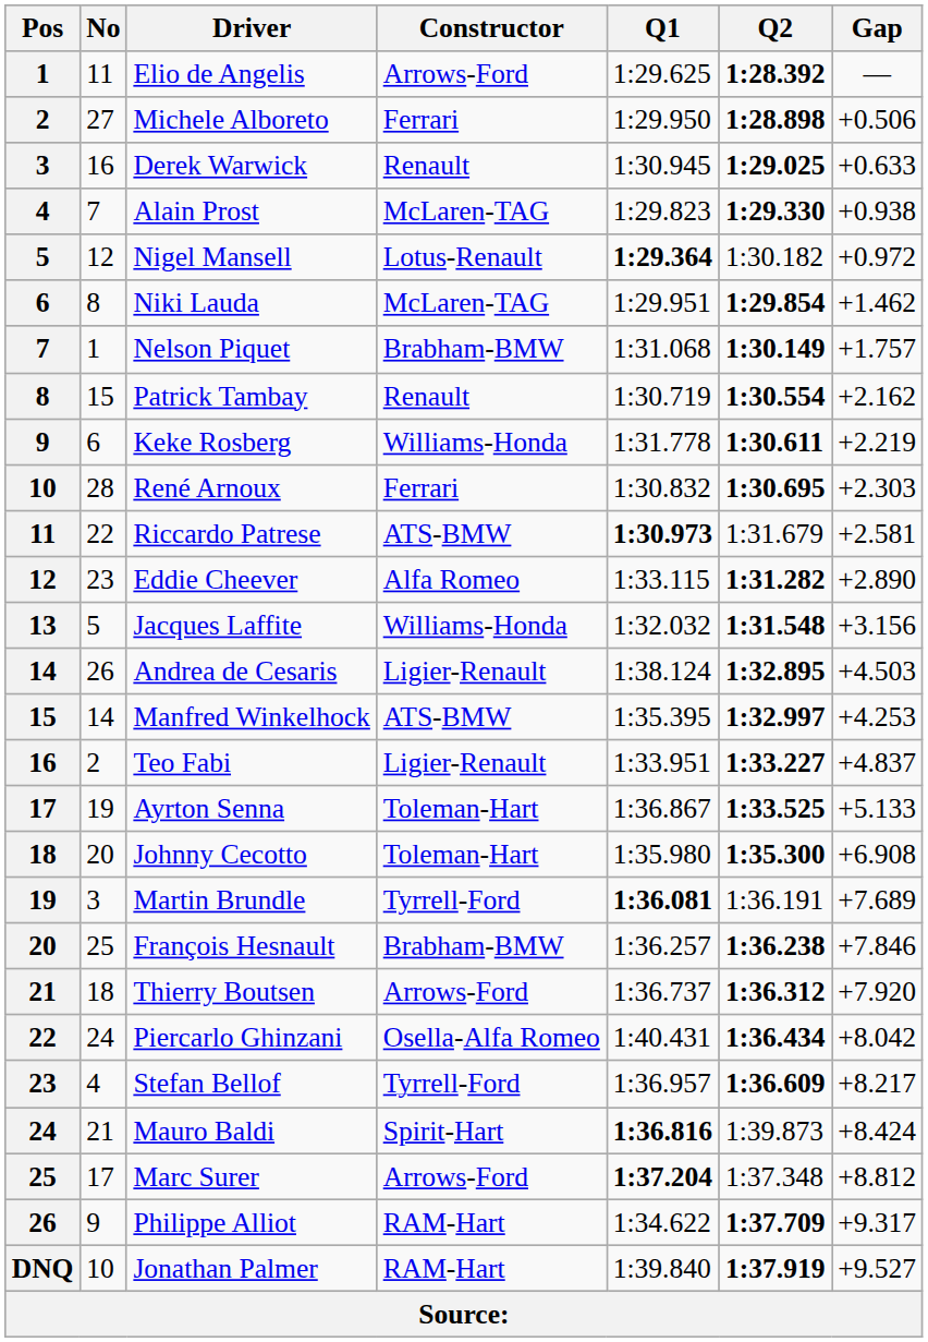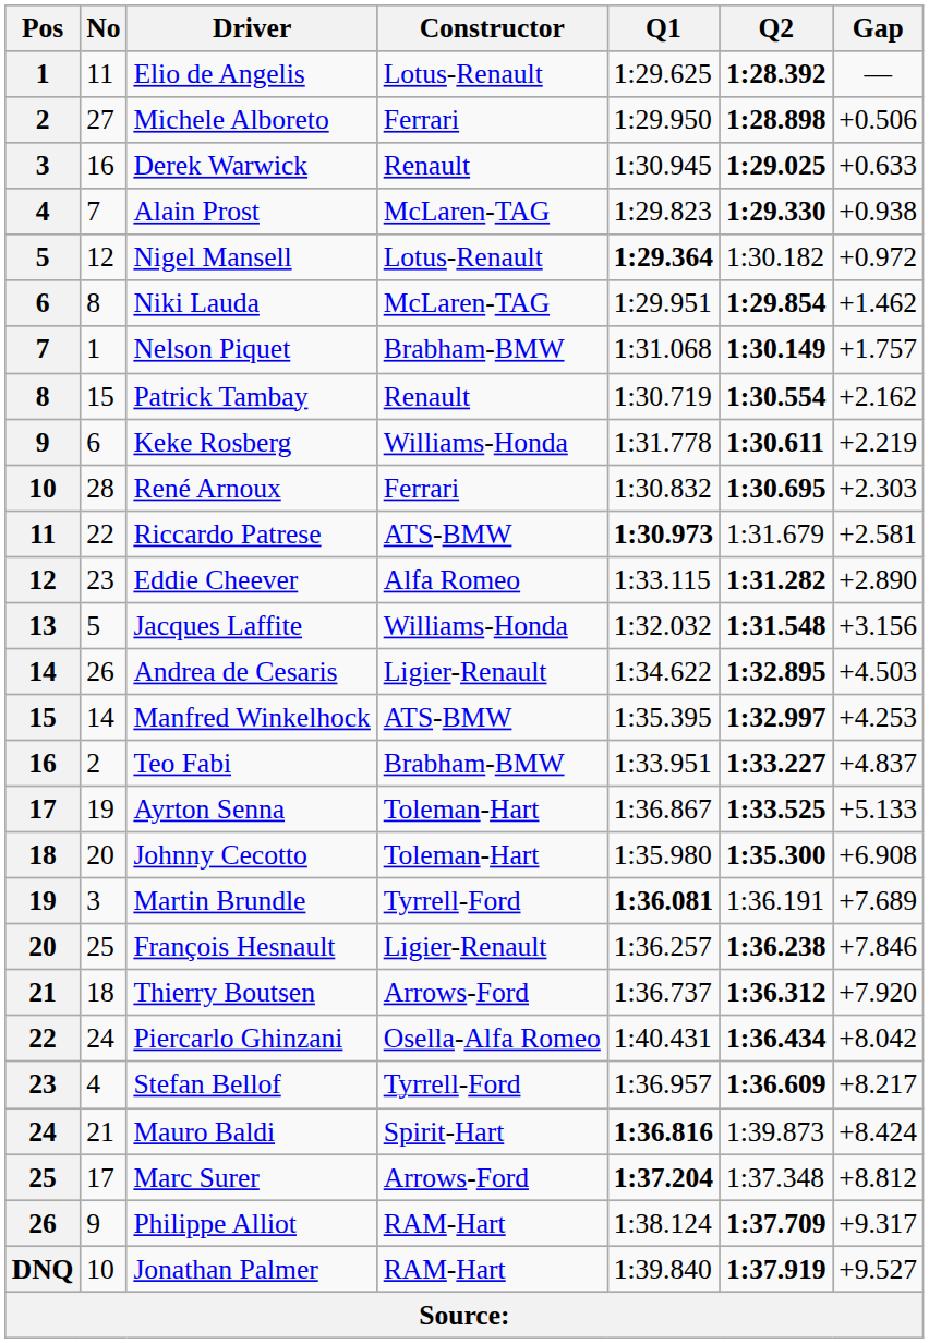 <table class="wikitable sortable" style="font-size: 95%;">
 <tr>
 <th>Pos</th>
 <th>No</th>
 <th>Driver</th>
 <th>Constructor</th>
 <th>Q1</th>
 <th>Q2</th>
 <th>Gap</th>
 </tr>
 <tr>
 <th>1</th>
 <td>11</td>
 <td> <a href='#'>Elio de Angelis</a></td>
-<td><a href='#'>Arrows</a>-<a href='#'>Ford</a></td>
+<td><a href='#'>Lotus</a>-<a href='#'>Renault</a></td>
 <td>1:29.625</td>
 <td><strong>1:28.392</strong></td>
 <td align="center">—</td>
 </tr>
 <tr>
 <th>2</th>
 <td>27</td>
 <td> <a href='#'>Michele Alboreto</a></td>
 <td><a href='#'>Ferrari</a></td>
 <td>1:29.950</td>
 <td><strong>1:28.898</strong></td>
 <td>+0.506</td>
 </tr>
 <tr>
 <th>3</th>
 <td>16</td>
 <td> <a href='#'>Derek Warwick</a></td>
 <td><a href='#'>Renault</a></td>
 <td>1:30.945</td>
 <td><strong>1:29.025</strong></td>
 <td>+0.633</td>
 </tr>
 <tr>
 <th>4</th>
 <td>7</td>
 <td> <a href='#'>Alain Prost</a></td>
 <td><a href='#'>McLaren</a>-<a href='#'>TAG</a></td>
 <td>1:29.823</td>
 <td><strong>1:29.330</strong></td>
 <td>+0.938</td>
 </tr>
 <tr>
 <th>5</th>
 <td>12</td>
 <td> <a href='#'>Nigel Mansell</a></td>
 <td><a href='#'>Lotus</a>-<a href='#'>Renault</a></td>
 <td><strong>1:29.364</strong></td>
 <td>1:30.182</td>
 <td>+0.972</td>
 </tr>
 <tr>
 <th>6</th>
 <td>8</td>
 <td> <a href='#'>Niki Lauda</a></td>
 <td><a href='#'>McLaren</a>-<a href='#'>TAG</a></td>
 <td>1:29.951</td>
 <td><strong>1:29.854</strong></td>
 <td>+1.462</td>
 </tr>
 <tr>
 <th>7</th>
 <td>1</td>
 <td> <a href='#'>Nelson Piquet</a></td>
 <td><a href='#'>Brabham</a>-<a href='#'>BMW</a></td>
 <td>1:31.068</td>
 <td><strong>1:30.149</strong></td>
 <td>+1.757</td>
 </tr>
 <tr>
 <th>8</th>
 <td>15</td>
 <td> <a href='#'>Patrick Tambay</a></td>
 <td><a href='#'>Renault</a></td>
 <td>1:30.719</td>
 <td><strong>1:30.554</strong></td>
 <td>+2.162</td>
 </tr>
 <tr>
 <th>9</th>
 <td>6</td>
 <td> <a href='#'>Keke Rosberg</a></td>
 <td><a href='#'>Williams</a>-<a href='#'>Honda</a></td>
 <td>1:31.778</td>
 <td><strong>1:30.611</strong></td>
 <td>+2.219</td>
 </tr>
 <tr>
 <th>10</th>
 <td>28</td>
 <td> <a href='#'>René Arnoux</a></td>
 <td><a href='#'>Ferrari</a></td>
 <td>1:30.832</td>
 <td><strong>1:30.695</strong></td>
 <td>+2.303</td>
 </tr>
 <tr>
 <th>11</th>
 <td>22</td>
 <td> <a href='#'>Riccardo Patrese</a></td>
 <td><a href='#'>ATS</a>-<a href='#'>BMW</a></td>
 <td><strong>1:30.973</strong></td>
 <td>1:31.679</td>
 <td>+2.581</td>
 </tr>
 <tr>
 <th>12</th>
 <td>23</td>
 <td> <a href='#'>Eddie Cheever</a></td>
 <td><a href='#'>Alfa Romeo</a></td>
 <td>1:33.115</td>
 <td><strong>1:31.282</strong></td>
 <td>+2.890</td>
 </tr>
 <tr>
 <th>13</th>
 <td>5</td>
 <td> <a href='#'>Jacques Laffite</a></td>
 <td><a href='#'>Williams</a>-<a href='#'>Honda</a></td>
 <td>1:32.032</td>
 <td><strong>1:31.548</strong></td>
 <td>+3.156</td>
 </tr>
 <tr>
 <th>14</th>
 <td>26</td>
 <td> <a href='#'>Andrea de Cesaris</a></td>
 <td><a href='#'>Ligier</a>-<a href='#'>Renault</a></td>
-<td>1:38.124</td>
+<td>1:34.622</td>
 <td><strong>1:32.895</strong></td>
 <td>+4.503</td>
 </tr>
 <tr>
 <th>15</th>
 <td>14</td>
 <td> <a href='#'>Manfred Winkelhock</a></td>
 <td><a href='#'>ATS</a>-<a href='#'>BMW</a></td>
 <td>1:35.395</td>
 <td><strong>1:32.997</strong></td>
 <td>+4.253</td>
 </tr>
 <tr>
 <th>16</th>
 <td>2</td>
 <td> <a href='#'>Teo Fabi</a></td>
-<td><a href='#'>Ligier</a>-<a href='#'>Renault</a></td>
+<td><a href='#'>Brabham</a>-<a href='#'>BMW</a></td>
 <td>1:33.951</td>
 <td><strong>1:33.227</strong></td>
 <td>+4.837</td>
 </tr>
 <tr>
 <th>17</th>
 <td>19</td>
 <td> <a href='#'>Ayrton Senna</a></td>
 <td><a href='#'>Toleman</a>-<a href='#'>Hart</a></td>
 <td>1:36.867</td>
 <td><strong>1:33.525</strong></td>
 <td>+5.133</td>
 </tr>
 <tr>
 <th>18</th>
 <td>20</td>
 <td> <a href='#'>Johnny Cecotto</a></td>
 <td><a href='#'>Toleman</a>-<a href='#'>Hart</a></td>
 <td>1:35.980</td>
 <td><strong>1:35.300</strong></td>
 <td>+6.908</td>
 </tr>
 <tr>
 <th>19</th>
 <td>3</td>
 <td> <a href='#'>Martin Brundle</a></td>
 <td><a href='#'>Tyrrell</a>-<a href='#'>Ford</a></td>
 <td><strong>1:36.081</strong></td>
 <td>1:36.191</td>
 <td>+7.689</td>
 </tr>
 <tr>
 <th>20</th>
 <td>25</td>
 <td> <a href='#'>François Hesnault</a></td>
-<td><a href='#'>Brabham</a>-<a href='#'>BMW</a></td>
+<td><a href='#'>Ligier</a>-<a href='#'>Renault</a></td>
 <td>1:36.257</td>
 <td><strong>1:36.238</strong></td>
 <td>+7.846</td>
 </tr>
 <tr>
 <th>21</th>
 <td>18</td>
 <td> <a href='#'>Thierry Boutsen</a></td>
 <td><a href='#'>Arrows</a>-<a href='#'>Ford</a></td>
 <td>1:36.737</td>
 <td><strong>1:36.312</strong></td>
 <td>+7.920</td>
 </tr>
 <tr>
 <th>22</th>
 <td>24</td>
 <td> <a href='#'>Piercarlo Ghinzani</a></td>
 <td><a href='#'>Osella</a>-<a href='#'>Alfa Romeo</a></td>
 <td>1:40.431</td>
 <td><strong>1:36.434</strong></td>
 <td>+8.042</td>
 </tr>
 <tr>
 <th>23</th>
 <td>4</td>
 <td> <a href='#'>Stefan Bellof</a></td>
 <td><a href='#'>Tyrrell</a>-<a href='#'>Ford</a></td>
 <td>1:36.957</td>
 <td><strong>1:36.609</strong></td>
 <td>+8.217</td>
 </tr>
 <tr>
 <th>24</th>
 <td>21</td>
 <td> <a href='#'>Mauro Baldi</a></td>
 <td><a href='#'>Spirit</a>-<a href='#'>Hart</a></td>
 <td><strong>1:36.816</strong></td>
 <td>1:39.873</td>
 <td>+8.424</td>
 </tr>
 <tr>
 <th>25</th>
 <td>17</td>
 <td> <a href='#'>Marc Surer</a></td>
 <td><a href='#'>Arrows</a>-<a href='#'>Ford</a></td>
 <td><strong>1:37.204</strong></td>
 <td>1:37.348</td>
 <td>+8.812</td>
 </tr>
 <tr>
 <th>26</th>
 <td>9</td>
 <td> <a href='#'>Philippe Alliot</a></td>
 <td><a href='#'>RAM</a>-<a href='#'>Hart</a></td>
-<td>1:34.622</td>
+<td>1:38.124</td>
 <td><strong>1:37.709</strong></td>
 <td>+9.317</td>
 </tr>
 <tr>
 <th>DNQ</th>
 <td>10</td>
 <td> <a href='#'>Jonathan Palmer</a></td>
 <td><a href='#'>RAM</a>-<a href='#'>Hart</a></td>
 <td>1:39.840</td>
 <td><strong>1:37.919</strong></td>
 <td>+9.527</td>
 </tr>
 <tr>
 <th colspan="7" style="text-align: center">Source: </th>
 </tr>
 </table>
